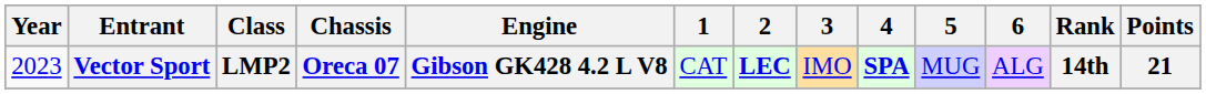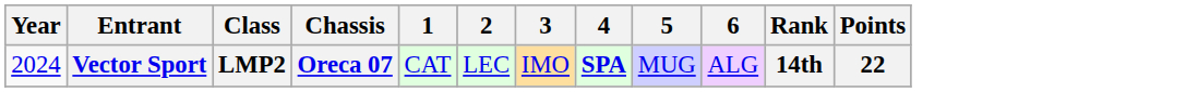 <table class="wikitable" style="text-align:center; font-size:85%">
 <tr>
 <th>Year</th>
 <th>Entrant</th>
 <th>Class</th>
 <th>Chassis</th>
-<th>Engine</th>
 <th>1</th>
 <th>2</th>
 <th>3</th>
 <th>4</th>
 <th>5</th>
 <th>6</th>
 <th>Rank</th>
 <th>Points</th>
 </tr>
 <tr>
-<td><a href='#'>2023</a></td>
+<td><a href='#'>2024</a></td>
 <th nowrap><a href='#'>Vector Sport</a></th>
 <th>LMP2</th>
 <th nowrap><a href='#'>Oreca 07</a></th>
-<th nowrap><a href='#'>Gibson</a> GK428 4.2 L V8</th>
 <td style="background:#DFFFDF;"><a href='#'>CAT</a><br></td>
-<td style="background:#DFFFDF;"><strong><a href='#'>LEC</a><br></strong></td>
+<td style="background:#DFFFDF;"><a href='#'>LEC</a><br></td>
 <td style="background:#FFDF9F;"><a href='#'>IMO</a><br></td>
 <td style="background:#DFFFDF;"><strong><a href='#'>SPA</a><br></strong></td>
 <td style="background:#CFCFFF;"><a href='#'>MUG</a><br></td>
 <td style="background:#EFCFFF;"><a href='#'>ALG</a><br></td>
 <th>14th</th>
-<th>21</th>
+<th>22</th>
 </tr>
 </table>
